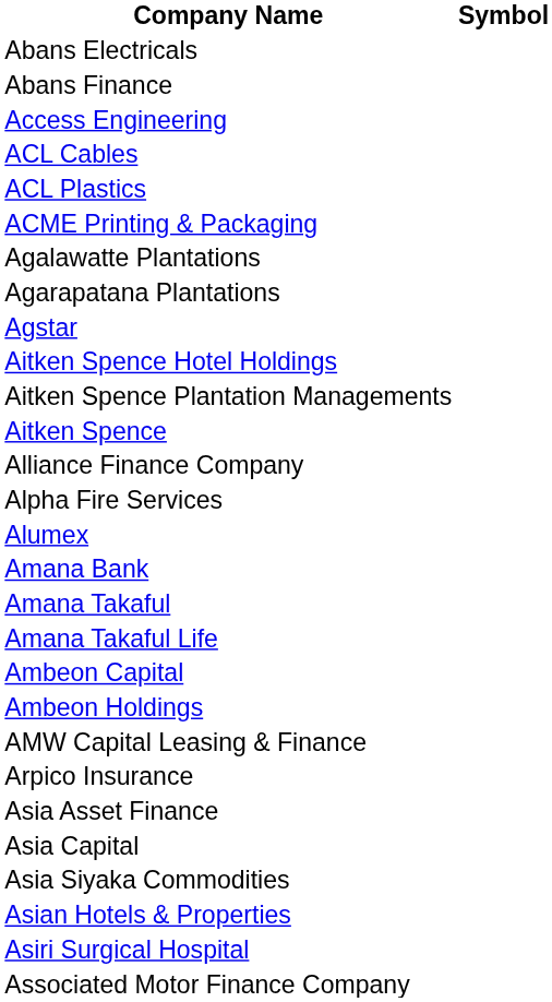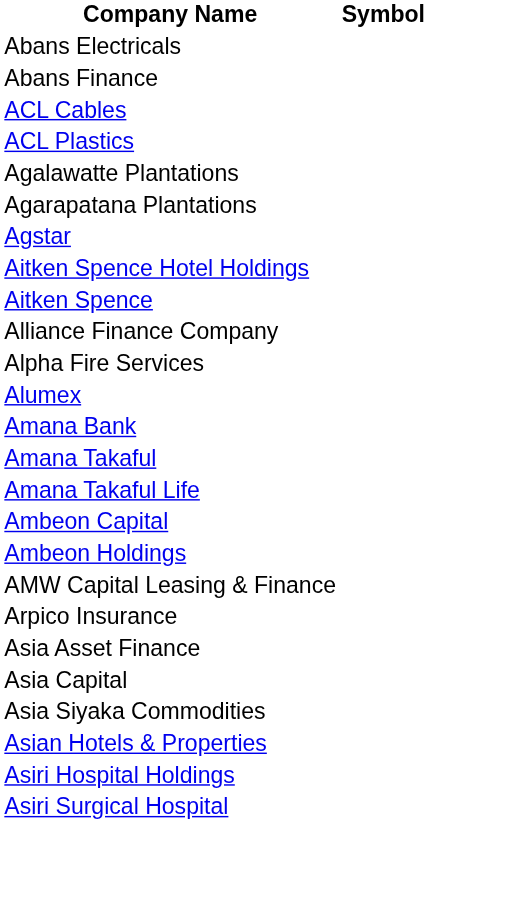 <table style="background:transparent;">
 <tr>
 <th>Company Name</th>
 <th>Symbol</th>
 </tr>
 <tr>
 <td>Abans Electricals</td>
 <td></td>
 </tr>
 <tr>
 <td>Abans Finance</td>
 <td></td>
 </tr>
 <tr>
-<td><a href='#'>Access Engineering</a></td>
-<td></td>
-</tr>
-<tr>
 <td><a href='#'>ACL Cables</a></td>
 <td></td>
 </tr>
 <tr>
 <td><a href='#'>ACL Plastics</a></td>
-<td></td>
-</tr>
-<tr>
-<td><a href='#'>ACME Printing & Packaging</a></td>
 <td></td>
 </tr>
 <tr>
 <td>Agalawatte Plantations</td>
 <td></td>
 </tr>
 <tr>
 <td>Agarapatana Plantations</td>
 <td></td>
 </tr>
 <tr>
 <td><a href='#'>Agstar</a></td>
 <td></td>
 </tr>
 <tr>
 <td><a href='#'>Aitken Spence Hotel Holdings</a></td>
-<td></td>
-</tr>
-<tr>
-<td>Aitken Spence Plantation Managements</td>
 <td></td>
 </tr>
 <tr>
 <td><a href='#'>Aitken Spence</a></td>
 <td></td>
 </tr>
 <tr>
 <td>Alliance Finance Company</td>
 <td></td>
 </tr>
 <tr>
 <td>Alpha Fire Services</td>
 <td></td>
 </tr>
 <tr>
 <td><a href='#'>Alumex</a></td>
 <td></td>
 </tr>
 <tr>
 <td><a href='#'>Amana Bank</a></td>
 <td></td>
 </tr>
 <tr>
 <td><a href='#'>Amana Takaful</a></td>
 <td></td>
 </tr>
 <tr>
 <td><a href='#'>Amana Takaful Life</a></td>
 <td></td>
 </tr>
 <tr>
 <td><a href='#'>Ambeon Capital</a></td>
 <td></td>
 </tr>
 <tr>
 <td><a href='#'>Ambeon Holdings</a></td>
 <td></td>
 </tr>
 <tr>
 <td>AMW Capital Leasing & Finance</td>
 <td></td>
 </tr>
 <tr>
 <td>Arpico Insurance</td>
 <td></td>
 </tr>
 <tr>
 <td>Asia Asset Finance</td>
 <td></td>
 </tr>
 <tr>
 <td>Asia Capital</td>
 <td></td>
 </tr>
 <tr>
 <td>Asia Siyaka Commodities</td>
 <td></td>
 </tr>
 <tr>
 <td><a href='#'>Asian Hotels & Properties</a></td>
 <td></td>
 </tr>
 <tr>
+<td><a href='#'>Asiri Hospital Holdings</a></td>
+<td></td>
+</tr>
+<tr>
 <td><a href='#'>Asiri Surgical Hospital</a></td>
 <td></td>
 </tr>
-<tr>
-<td>Associated Motor Finance Company</td>
-<td></td>
-</tr>
 </table>
